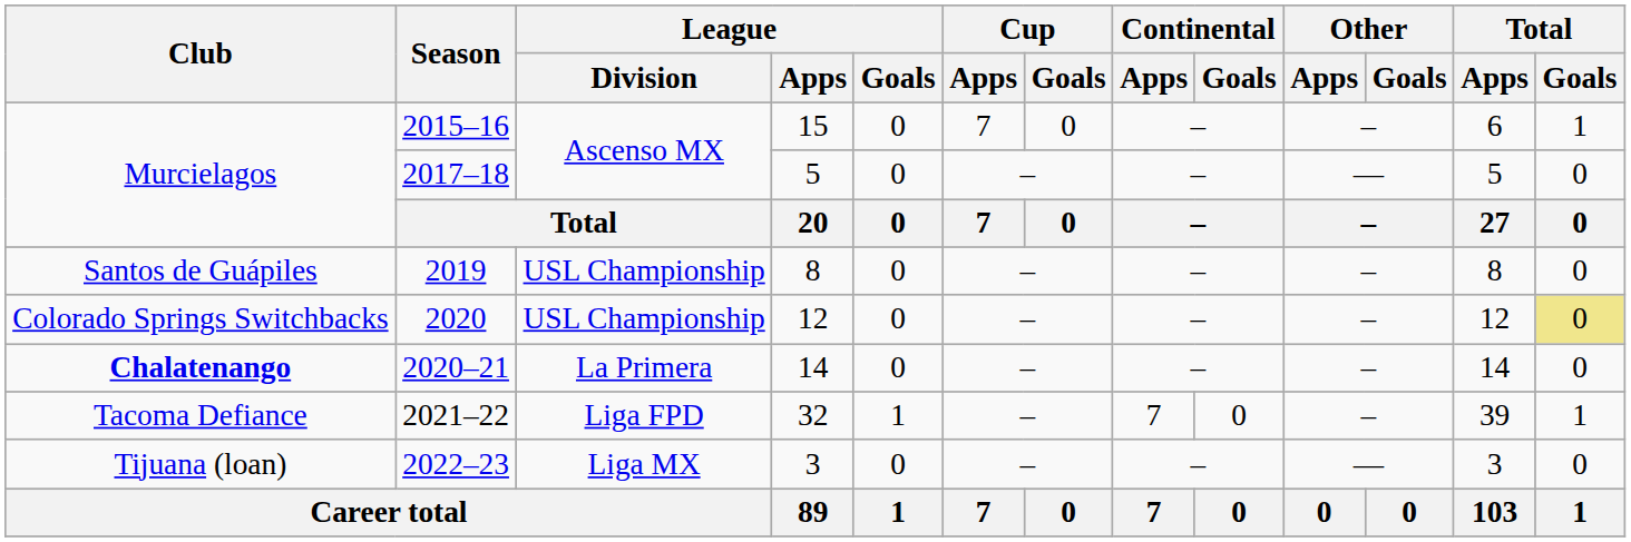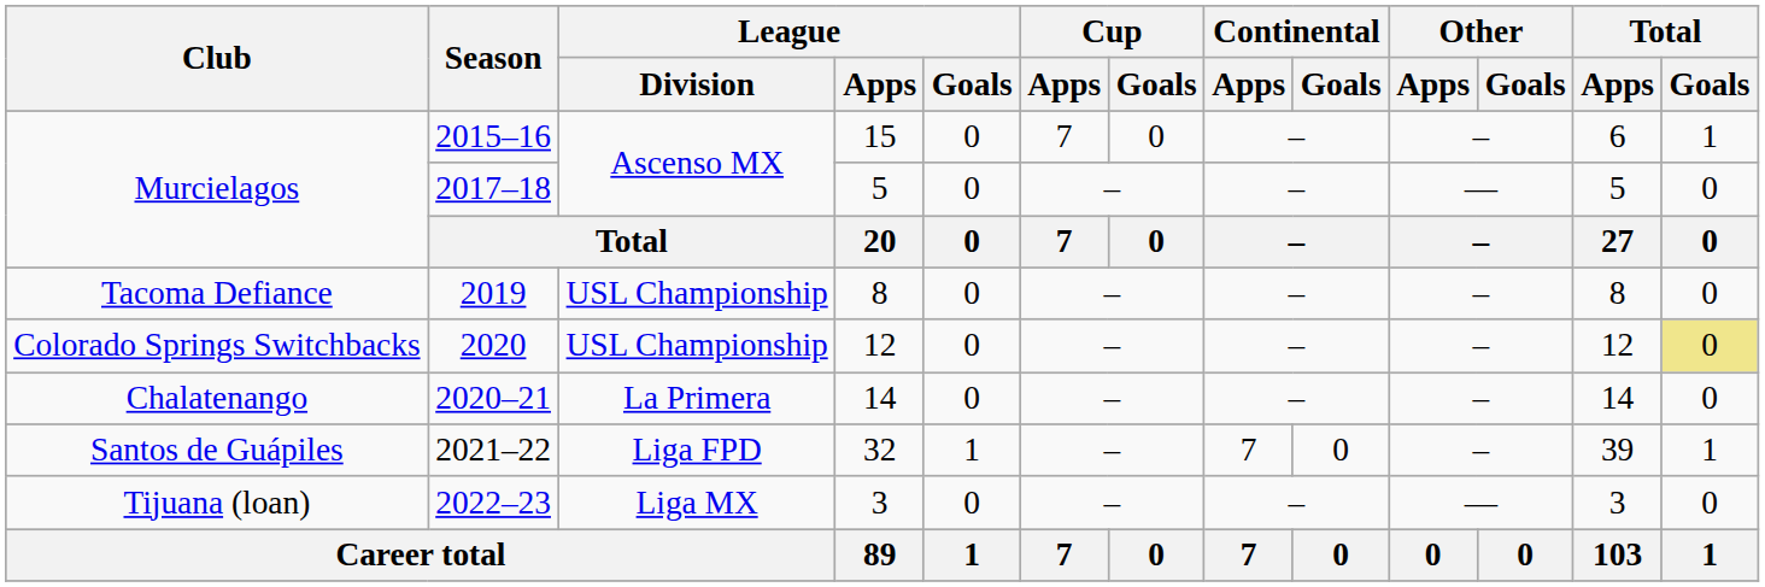 <table class="wikitable" style="text-align: center">
 <tr>
 <th rowspan="2">Club</th>
 <th rowspan="2">Season</th>
 <th colspan="3">League</th>
 <th colspan="2">Cup</th>
 <th colspan="2">Continental</th>
 <th colspan="2">Other</th>
 <th colspan="2">Total</th>
 </tr>
 <tr>
 <th>Division</th>
 <th>Apps</th>
 <th>Goals</th>
 <th>Apps</th>
 <th>Goals</th>
 <th>Apps</th>
 <th>Goals</th>
 <th>Apps</th>
 <th>Goals</th>
 <th>Apps</th>
 <th>Goals</th>
 </tr>
 <tr>
 <td rowspan="3"><a href='#'>Murcielagos</a></td>
 <td><a href='#'>2015–16</a></td>
 <td rowspan="2"><a href='#'>Ascenso MX</a></td>
 <td>15</td>
 <td>0</td>
 <td>7</td>
 <td>0</td>
 <td colspan="2">–</td>
 <td colspan="2">–</td>
 <td>6</td>
 <td>1</td>
 </tr>
 <tr>
 <td><a href='#'>2017–18</a></td>
 <td>5</td>
 <td>0</td>
 <td colspan="2">–</td>
 <td colspan="2">–</td>
 <td colspan="2">—</td>
 <td>5</td>
 <td>0</td>
 </tr>
 <tr>
 <th colspan="2">Total</th>
 <th>20</th>
 <th>0</th>
 <th>7</th>
 <th>0</th>
 <th colspan="2">–</th>
 <th colspan="2">–</th>
 <th>27</th>
 <th>0</th>
 </tr>
 <tr>
-<td><a href='#'>Santos de Guápiles</a></td>
+<td><a href='#'>Tacoma Defiance</a></td>
 <td><a href='#'>2019</a></td>
 <td><a href='#'>USL Championship</a></td>
 <td>8</td>
 <td>0</td>
 <td colspan="2">–</td>
 <td colspan="2">–</td>
 <td colspan="2">–</td>
 <td>8</td>
 <td>0</td>
 </tr>
 <tr>
 <td><a href='#'>Colorado Springs Switchbacks</a></td>
 <td><a href='#'>2020</a></td>
 <td><a href='#'>USL Championship</a></td>
 <td>12</td>
 <td>0</td>
 <td colspan="2">–</td>
 <td colspan="2">–</td>
 <td colspan="2">–</td>
 <td>12</td>
 <td style="background: khaki;">0</td>
 </tr>
 <tr>
-<td><strong><a href='#'>Chalatenango</a></strong></td>
+<td><a href='#'>Chalatenango</a></td>
 <td><a href='#'>2020–21</a></td>
 <td><a href='#'>La Primera</a></td>
 <td>14</td>
 <td>0</td>
 <td colspan="2">–</td>
 <td colspan="2">–</td>
 <td colspan="2">–</td>
 <td>14</td>
 <td>0</td>
 </tr>
 <tr>
-<td><a href='#'>Tacoma Defiance</a></td>
+<td><a href='#'>Santos de Guápiles</a></td>
 <td>2021–22</td>
 <td><a href='#'>Liga FPD</a></td>
 <td>32</td>
 <td>1</td>
 <td colspan="2">–</td>
 <td>7</td>
 <td>0</td>
 <td colspan="2">–</td>
 <td>39</td>
 <td>1</td>
 </tr>
 <tr>
 <td><a href='#'>Tijuana</a> (loan)</td>
 <td><a href='#'>2022–23</a></td>
 <td><a href='#'>Liga MX</a></td>
 <td>3</td>
 <td>0</td>
 <td colspan="2">–</td>
 <td colspan="2">–</td>
 <td colspan="2">—</td>
 <td>3</td>
 <td>0</td>
 </tr>
 <tr>
 <th colspan="3">Career total</th>
 <th>89</th>
 <th>1</th>
 <th>7</th>
 <th>0</th>
 <th>7</th>
 <th>0</th>
 <th>0</th>
 <th>0</th>
 <th>103</th>
 <th>1</th>
 </tr>
 </table>
